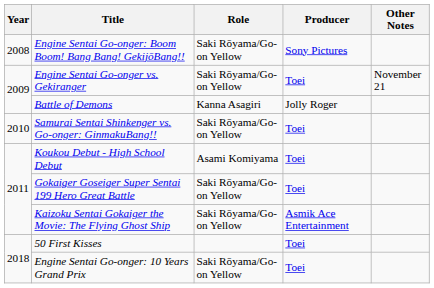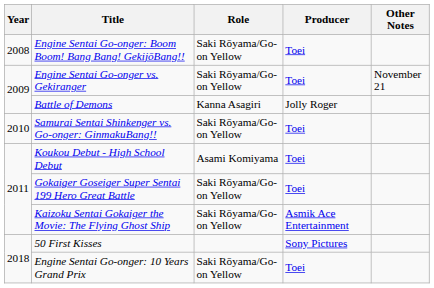 <table class="wikitable">
 <tr>
 <th>Year</th>
 <th>Title</th>
 <th>Role</th>
 <th>Producer</th>
 <th>Other Notes</th>
 </tr>
 <tr>
 <td>2008</td>
 <td><em><a href='#'>Engine Sentai Go-onger: Boom Boom! Bang Bang! GekijōBang!!</a></em></td>
 <td>Saki Rōyama/Go-on Yellow</td>
-<td><a href='#'>Sony Pictures</a></td>
+<td><a href='#'>Toei</a></td>
 <td></td>
 </tr>
 <tr>
 <td rowspan="2">2009</td>
 <td><em><a href='#'>Engine Sentai Go-onger vs. Gekiranger</a></em></td>
 <td>Saki Rōyama/Go-on Yellow</td>
 <td><a href='#'>Toei</a></td>
 <td>November 21</td>
 </tr>
 <tr>
 <td><em><a href='#'>Battle of Demons</a></em></td>
 <td>Kanna Asagiri</td>
 <td>Jolly Roger</td>
 <td></td>
 </tr>
 <tr>
 <td>2010</td>
 <td><em><a href='#'>Samurai Sentai Shinkenger vs. Go-onger: GinmakuBang!!</a></em></td>
 <td>Saki Rōyama/Go-on Yellow</td>
 <td><a href='#'>Toei</a></td>
 <td></td>
 </tr>
 <tr>
 <td rowspan="3">2011</td>
 <td><em><a href='#'>Koukou Debut - High School Debut</a></em></td>
 <td>Asami Komiyama</td>
 <td><a href='#'>Toei</a></td>
 <td></td>
 </tr>
 <tr>
 <td><em><a href='#'>Gokaiger Goseiger Super Sentai 199 Hero Great Battle</a></em></td>
 <td>Saki Rōyama/Go-on Yellow</td>
 <td><a href='#'>Toei</a></td>
 <td></td>
 </tr>
 <tr>
 <td><em><a href='#'>Kaizoku Sentai Gokaiger the Movie: The Flying Ghost Ship</a></em></td>
 <td>Saki Rōyama/Go-on Yellow</td>
 <td><a href='#'>Asmik Ace Entertainment</a></td>
 <td></td>
 </tr>
 <tr>
 <td rowspan="2">2018</td>
 <td><em>50 First Kisses</em></td>
 <td></td>
-<td><a href='#'>Toei</a></td>
+<td><a href='#'>Sony Pictures</a></td>
 <td></td>
 </tr>
 <tr>
 <td><em>Engine Sentai Go-onger: 10 Years Grand Prix</em></td>
 <td>Saki Rōyama/Go-on Yellow</td>
 <td><a href='#'>Toei</a></td>
 <td></td>
 </tr>
 </table>
